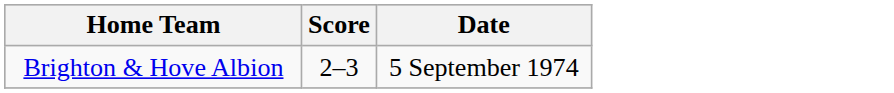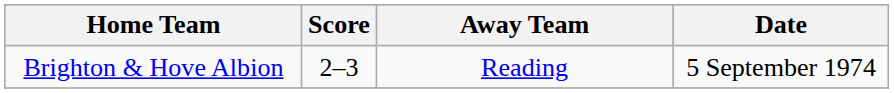 <table class="wikitable" style="text-align:center;">
 <tr>
 <th width=175>Home Team</th>
 <th width=20>Score</th>
+<th width=175>Away Team</th>
 <th width=125>Date</th>
 </tr>
 <tr>
 <td><a href='#'>Brighton & Hove Albion</a></td>
 <td>2–3</td>
+<td><a href='#'>Reading</a></td>
 <td>5 September 1974</td>
 </tr>
 </table>
